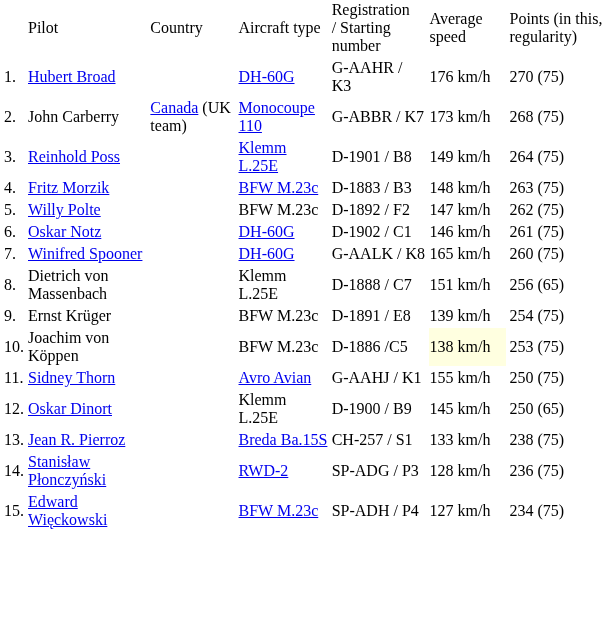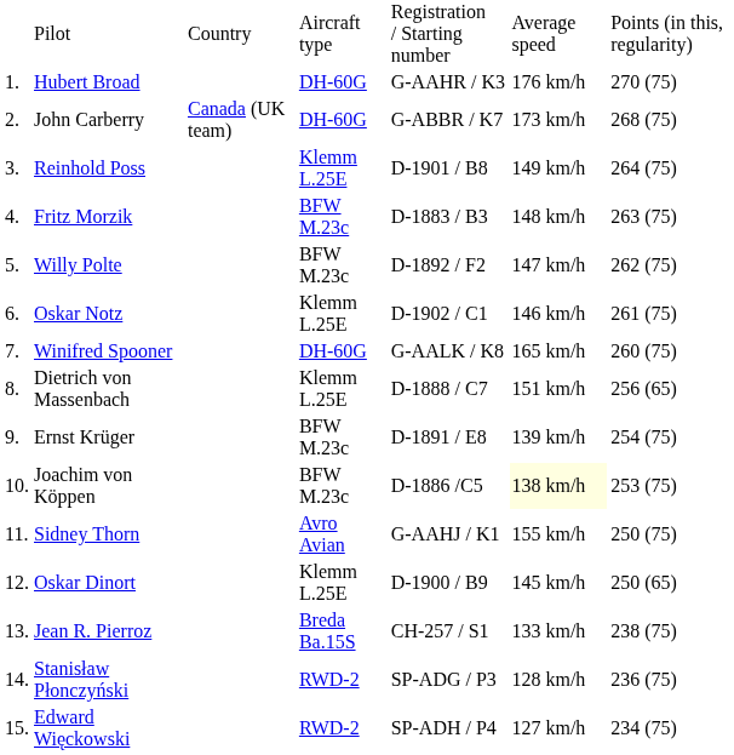 <table>
 <tr>
 <td> </td>
 <td>Pilot</td>
 <td>Country</td>
 <td>Aircraft type</td>
 <td>Registration<br> / Starting number</td>
 <td>Average speed</td>
 <td>Points (in this, regularity)</td>
 </tr>
 <tr>
 <td>1.</td>
 <td><a href='#'>Hubert Broad</a></td>
 <td></td>
 <td><a href='#'>DH-60G</a></td>
 <td>G-AAHR / K3</td>
 <td>176 km/h</td>
 <td>270 (75)</td>
 </tr>
 <tr>
 <td>2.</td>
 <td>John Carberry</td>
 <td> <a href='#'>Canada</a> (UK team)</td>
-<td><a href='#'>Monocoupe 110</a></td>
+<td><a href='#'>DH-60G</a></td>
 <td>G-ABBR / K7</td>
 <td>173 km/h</td>
 <td>268 (75)</td>
 </tr>
 <tr>
 <td>3.</td>
 <td><a href='#'>Reinhold Poss</a></td>
 <td></td>
 <td><a href='#'>Klemm L.25E</a></td>
 <td>D-1901 / B8</td>
 <td>149 km/h</td>
 <td>264 (75)</td>
 </tr>
 <tr>
 <td>4.</td>
 <td><a href='#'>Fritz Morzik</a></td>
 <td></td>
 <td><a href='#'>BFW M.23c</a></td>
 <td>D-1883 / B3</td>
 <td>148 km/h</td>
 <td>263 (75)</td>
 </tr>
 <tr>
 <td>5.</td>
 <td><a href='#'>Willy Polte</a></td>
 <td></td>
 <td>BFW M.23c</td>
 <td>D-1892 / F2</td>
 <td>147 km/h</td>
 <td>262 (75)</td>
 </tr>
 <tr>
 <td>6.</td>
 <td><a href='#'>Oskar Notz</a></td>
 <td></td>
-<td><a href='#'>DH-60G</a></td>
+<td>Klemm L.25E</td>
 <td>D-1902 / C1</td>
 <td>146 km/h</td>
 <td>261 (75)</td>
 </tr>
 <tr>
 <td>7.</td>
 <td><a href='#'>Winifred Spooner</a></td>
 <td></td>
 <td><a href='#'>DH-60G</a></td>
 <td>G-AALK / K8</td>
 <td>165 km/h</td>
 <td>260 (75)</td>
 </tr>
 <tr>
 <td>8.</td>
 <td>Dietrich von Massenbach</td>
 <td></td>
 <td>Klemm L.25E</td>
 <td>D-1888 / C7</td>
 <td>151 km/h</td>
 <td>256 (65)</td>
 </tr>
 <tr>
 <td>9.</td>
 <td>Ernst Krüger</td>
 <td></td>
 <td>BFW M.23c</td>
 <td>D-1891 / E8</td>
 <td>139 km/h</td>
 <td>254 (75)</td>
 </tr>
 <tr>
 <td>10.</td>
 <td>Joachim von Köppen</td>
 <td></td>
 <td>BFW M.23c</td>
 <td>D-1886 /C5</td>
 <td style="background: lightyellow;">138 km/h</td>
 <td>253 (75)</td>
 </tr>
 <tr>
 <td>11.</td>
 <td><a href='#'>Sidney Thorn</a></td>
 <td></td>
 <td><a href='#'>Avro Avian</a></td>
 <td>G-AAHJ / K1</td>
 <td>155 km/h</td>
 <td>250 (75)</td>
 </tr>
 <tr>
 <td>12.</td>
 <td><a href='#'>Oskar Dinort</a></td>
 <td></td>
 <td>Klemm L.25E</td>
 <td>D-1900 / B9</td>
 <td>145 km/h</td>
 <td>250 (65)</td>
 </tr>
 <tr>
 <td>13.</td>
 <td><a href='#'>Jean R. Pierroz</a></td>
 <td></td>
 <td><a href='#'>Breda Ba.15S</a></td>
 <td>CH-257 / S1</td>
 <td>133 km/h</td>
 <td>238 (75)</td>
 </tr>
 <tr>
 <td>14.</td>
 <td><a href='#'>Stanisław Płonczyński</a></td>
 <td></td>
 <td><a href='#'>RWD-2</a></td>
 <td>SP-ADG / P3</td>
 <td>128 km/h</td>
 <td>236 (75)</td>
 </tr>
 <tr>
 <td>15.</td>
 <td><a href='#'>Edward Więckowski</a></td>
 <td></td>
-<td><a href='#'>BFW M.23c</a></td>
+<td><a href='#'>RWD-2</a></td>
 <td>SP-ADH / P4</td>
 <td>127 km/h</td>
 <td>234 (75)</td>
 </tr>
 </table>
